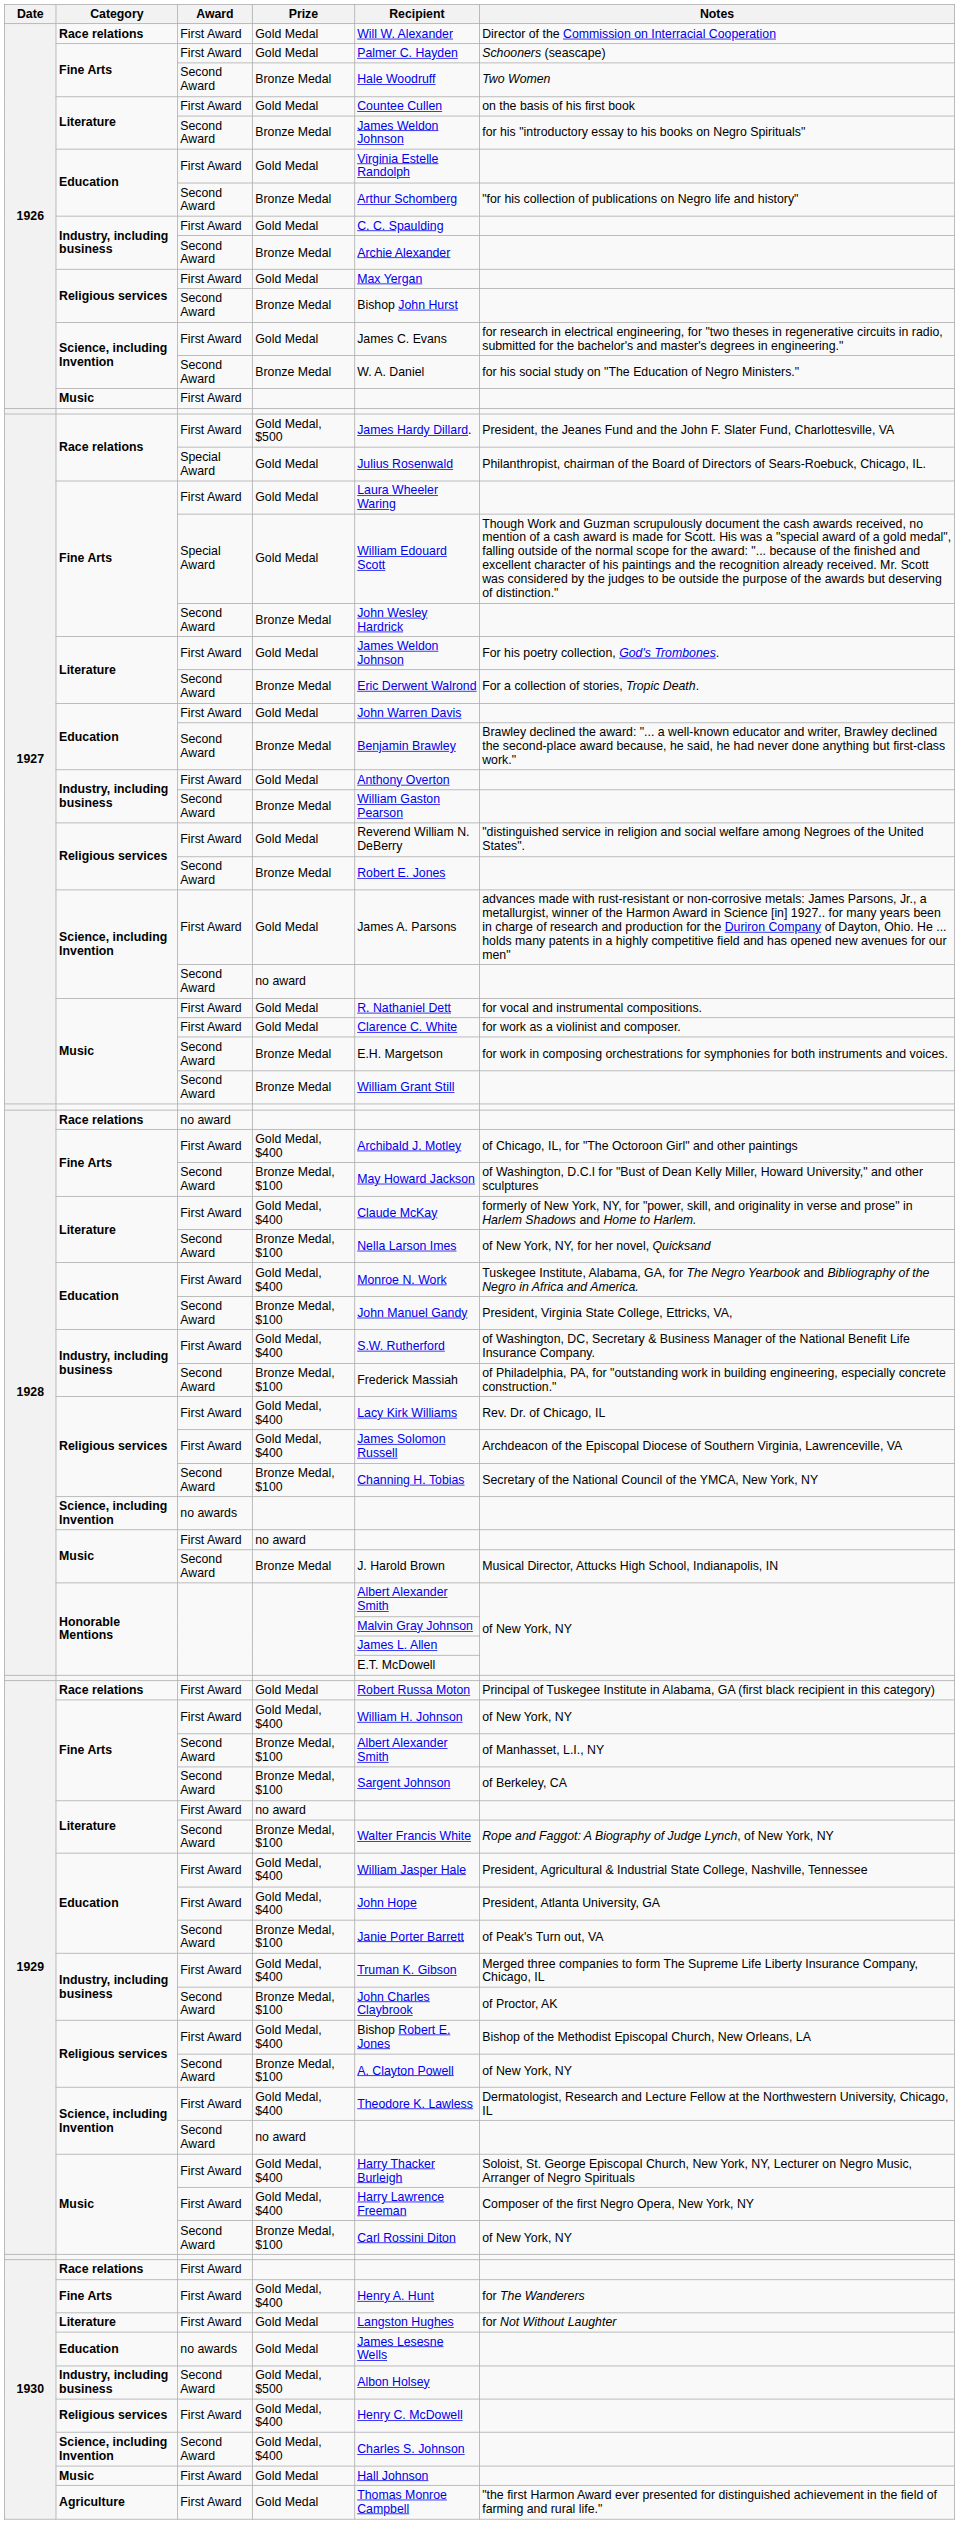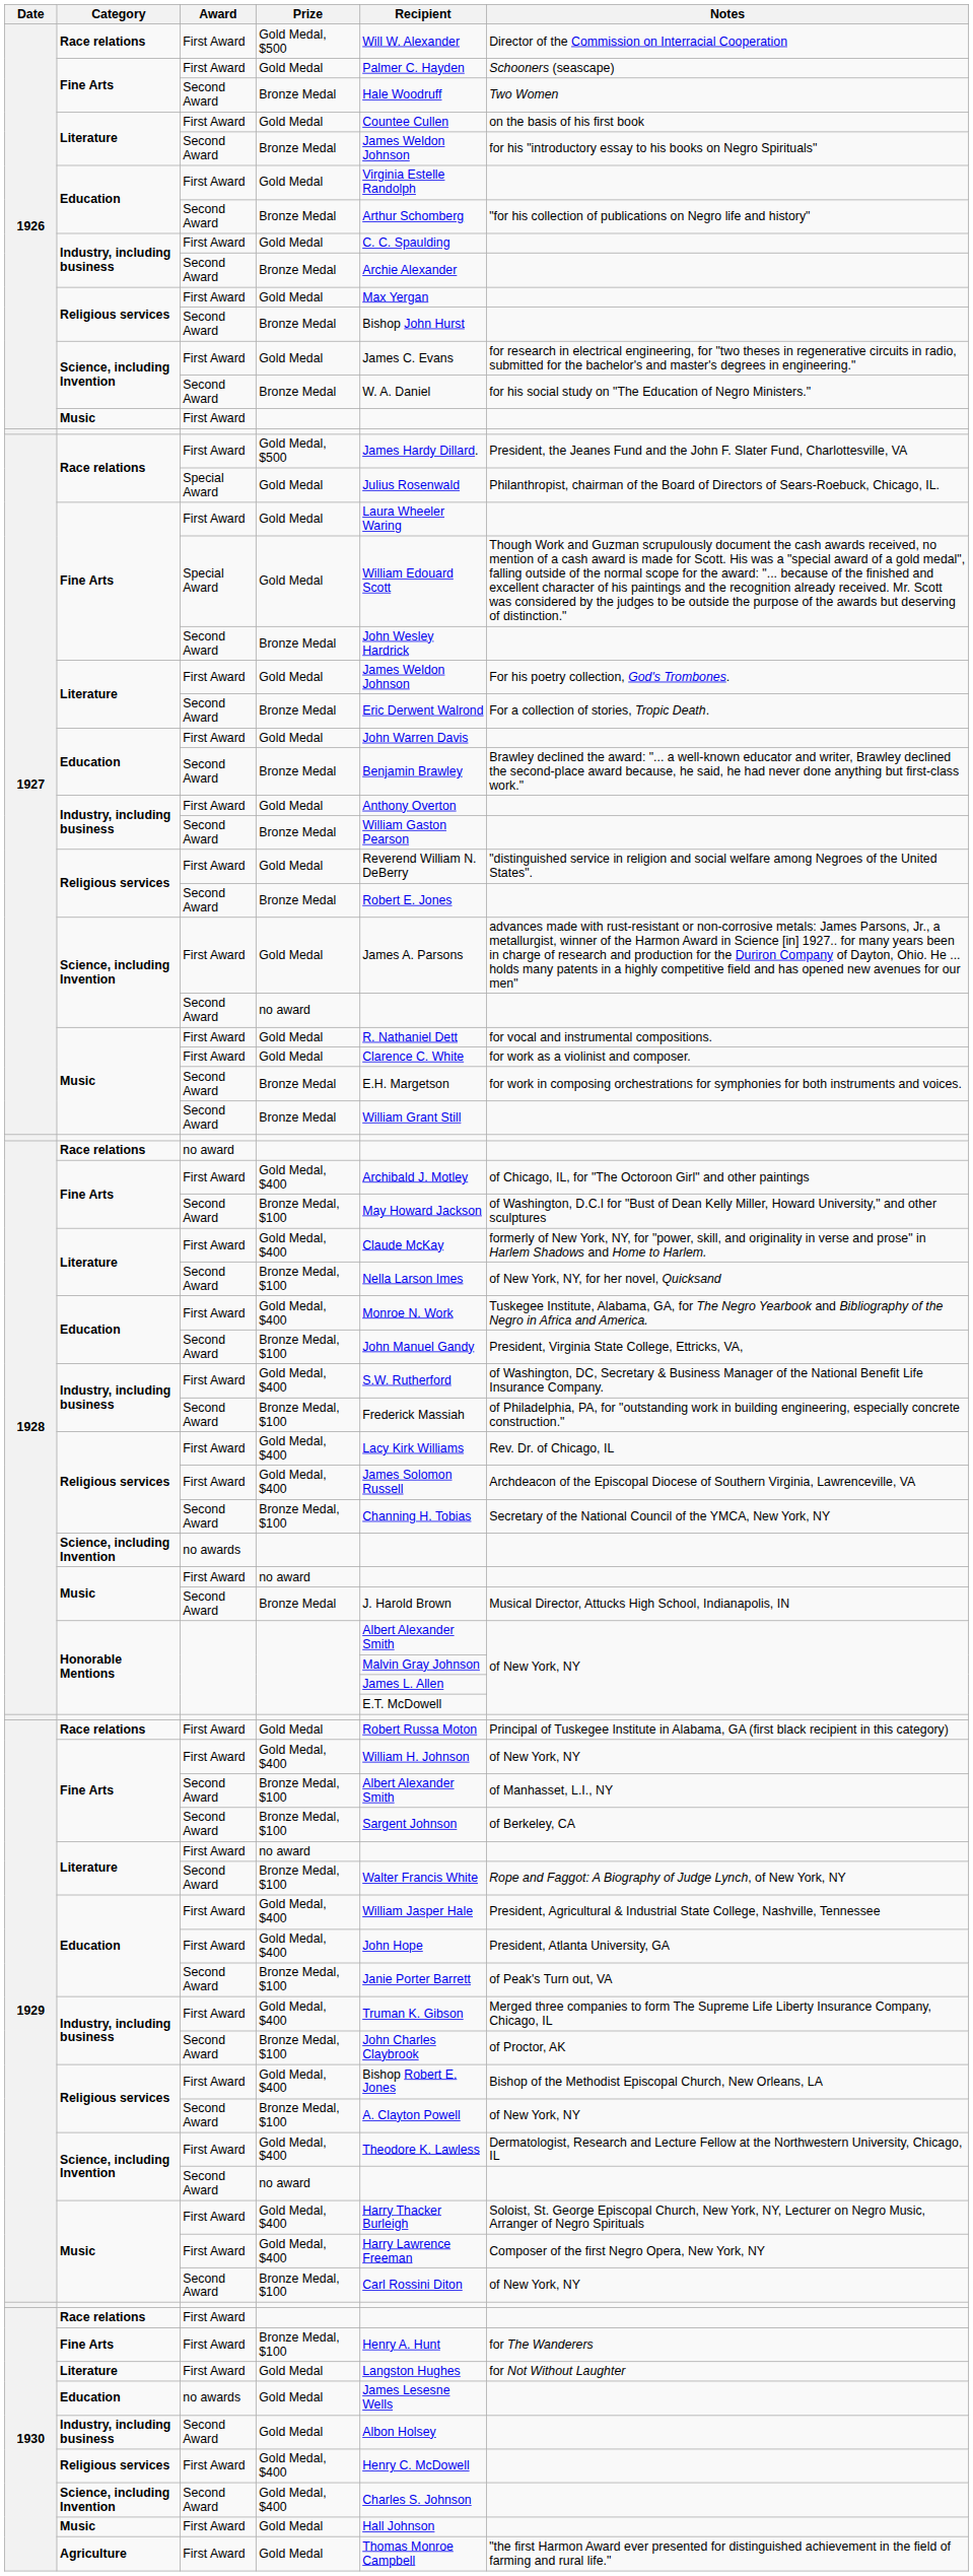 <table class="wikitable sortable mw-collapsible">
 <tr>
 <th style="width:60px;">Date</th>
 <th style="width:150px;">Category</th>
 <th style="width:90px;">Award</th>
 <th style="width:125px;">Prize</th>
 <th style="width:155px;">Recipient</th>
 <th style="width:610px;">Notes</th>
 </tr>
 <tr>
 <th rowspan="14">1926</th>
 <td><strong>Race relations</strong></td>
 <td>First Award</td>
-<td>Gold Medal</td>
+<td>Gold Medal, $500</td>
 <td><a href='#'>Will W. Alexander</a></td>
 <td>Director of the <a href='#'>Commission on Interracial Cooperation</a></td>
 </tr>
 <tr>
 <td rowspan="2"><strong>Fine Arts</strong></td>
 <td>First Award</td>
 <td>Gold Medal</td>
 <td><a href='#'>Palmer C. Hayden</a></td>
 <td><em>Schooners</em> (seascape)</td>
 </tr>
 <tr>
 <td>Second Award</td>
 <td>Bronze Medal</td>
 <td><a href='#'>Hale Woodruff</a></td>
 <td><em>Two Women</em></td>
 </tr>
 <tr>
 <td rowspan="2"><strong>Literature</strong></td>
 <td>First Award</td>
 <td>Gold Medal</td>
 <td><a href='#'>Countee Cullen</a></td>
 <td>on the basis of his first book</td>
 </tr>
 <tr>
 <td>Second Award</td>
 <td>Bronze Medal</td>
 <td><a href='#'>James Weldon Johnson</a></td>
 <td>for his "introductory essay to his books on Negro Spirituals"</td>
 </tr>
 <tr>
 <td rowspan="2"><strong>Education</strong></td>
 <td>First Award</td>
 <td>Gold Medal</td>
 <td><a href='#'>Virginia Estelle Randolph</a></td>
 <td></td>
 </tr>
 <tr>
 <td>Second Award</td>
 <td>Bronze Medal</td>
 <td><a href='#'>Arthur Schomberg</a></td>
 <td>"for his collection of publications on Negro life and history"</td>
 </tr>
 <tr>
 <td rowspan="2"><strong>Industry, including business</strong></td>
 <td>First Award</td>
 <td>Gold Medal</td>
 <td><a href='#'>C. C. Spaulding</a></td>
 <td></td>
 </tr>
 <tr>
 <td>Second Award</td>
 <td>Bronze Medal</td>
 <td><a href='#'>Archie Alexander</a></td>
 <td></td>
 </tr>
 <tr>
 <td rowspan="2"><strong>Religious services</strong></td>
 <td>First Award</td>
 <td>Gold Medal</td>
 <td><a href='#'>Max Yergan</a></td>
 <td></td>
 </tr>
 <tr>
 <td>Second Award</td>
 <td>Bronze Medal</td>
 <td>Bishop <a href='#'>John Hurst</a></td>
 <td></td>
 </tr>
 <tr>
 <td rowspan="2"><strong>Science, including Invention</strong></td>
 <td>First Award</td>
 <td>Gold Medal</td>
 <td>James C. Evans</td>
 <td>for research in electrical engineering, for "two theses in regenerative circuits in radio, submitted for the bachelor's and master's degrees in engineering."</td>
 </tr>
 <tr>
 <td>Second Award</td>
 <td>Bronze Medal</td>
 <td>W. A. Daniel</td>
 <td>for his social study on "The Education of Negro Ministers."</td>
 </tr>
 <tr>
 <td><strong>Music</strong></td>
 <td>First Award</td>
 <td></td>
 <td></td>
 <td></td>
 </tr>
 <tr>
 <th></th>
 <td></td>
 <td></td>
 <td></td>
 <td></td>
 <td></td>
 </tr>
 <tr>
 <th rowspan="19">1927</th>
 <td rowspan="2"><strong>Race relations</strong></td>
 <td>First Award</td>
 <td>Gold Medal, $500</td>
 <td><a href='#'>James Hardy Dillard</a>.</td>
 <td>President, the Jeanes Fund and the John F. Slater Fund, Charlottesville, VA</td>
 </tr>
 <tr>
 <td>Special Award</td>
 <td>Gold Medal</td>
 <td><a href='#'>Julius Rosenwald</a></td>
 <td>Philanthropist, chairman of the Board of Directors of Sears-Roebuck, Chicago, IL.</td>
 </tr>
 <tr>
 <td rowspan="3"><strong>Fine Arts</strong></td>
 <td>First Award</td>
 <td>Gold Medal</td>
 <td><a href='#'>Laura Wheeler Waring</a></td>
 <td></td>
 </tr>
 <tr>
 <td>Special Award</td>
 <td>Gold Medal</td>
 <td><a href='#'>William Edouard Scott</a></td>
 <td>Though Work and Guzman scrupulously document the cash awards received, no mention of a cash award is made for Scott. His was a "special award of a gold medal", falling outside of the normal scope for the award: "... because of the finished and excellent character of his paintings and the recognition already received. Mr. Scott was considered by the judges to be outside the purpose of the awards but deserving of distinction."</td>
 </tr>
 <tr>
 <td>Second Award</td>
 <td>Bronze Medal</td>
 <td><a href='#'>John Wesley Hardrick</a></td>
 <td></td>
 </tr>
 <tr>
 <td rowspan="2"><strong>Literature</strong></td>
 <td>First Award</td>
 <td>Gold Medal</td>
 <td><a href='#'>James Weldon Johnson</a></td>
 <td>For his poetry collection, <em><a href='#'>God's Trombones</a></em>.</td>
 </tr>
 <tr>
 <td>Second Award</td>
 <td>Bronze Medal</td>
 <td><a href='#'>Eric Derwent Walrond</a></td>
 <td>For a collection of stories, <em>Tropic Death</em>.</td>
 </tr>
 <tr>
 <td rowspan="2"><strong>Education</strong></td>
 <td>First Award</td>
 <td>Gold Medal</td>
 <td><a href='#'>John Warren Davis</a></td>
 <td></td>
 </tr>
 <tr>
 <td>Second Award</td>
 <td>Bronze Medal</td>
 <td><a href='#'>Benjamin Brawley</a></td>
 <td>Brawley declined the award: "... a well-known educator and writer, Brawley declined the second-place award because, he said, he had never done anything but first-class work."</td>
 </tr>
 <tr>
 <td rowspan="2"><strong>Industry, including business</strong></td>
 <td>First Award</td>
 <td>Gold Medal</td>
 <td><a href='#'>Anthony Overton</a></td>
 <td></td>
 </tr>
 <tr>
 <td>Second Award</td>
 <td>Bronze Medal</td>
 <td><a href='#'>William Gaston Pearson</a></td>
 <td></td>
 </tr>
 <tr>
 <td rowspan="2"><strong>Religious services</strong></td>
 <td>First Award</td>
 <td>Gold Medal</td>
 <td>Reverend William N. DeBerry</td>
 <td>"distinguished service in religion and social welfare among Negroes of the United States".</td>
 </tr>
 <tr>
 <td>Second Award</td>
 <td>Bronze Medal</td>
 <td><a href='#'>Robert E. Jones</a></td>
 <td></td>
 </tr>
 <tr>
 <td rowspan="2"><strong>Science, including Invention</strong></td>
 <td>First Award</td>
 <td>Gold Medal</td>
 <td>James A. Parsons</td>
 <td>advances made with rust-resistant or non-corrosive metals: James Parsons, Jr., a metallurgist, winner of the Harmon Award in Science [in] 1927.. for many years been in charge of research and production for the <a href='#'>Duriron Company</a> of Dayton, Ohio. He ... holds many patents in a highly competitive field and has opened new avenues for our men"</td>
 </tr>
 <tr>
 <td>Second Award</td>
 <td>no award</td>
 <td></td>
 <td></td>
 </tr>
 <tr>
 <td rowspan="4"><strong>Music</strong></td>
 <td>First Award</td>
 <td>Gold Medal</td>
 <td><a href='#'>R. Nathaniel Dett</a></td>
 <td>for vocal and instrumental compositions.</td>
 </tr>
 <tr>
 <td>First Award</td>
 <td>Gold Medal</td>
 <td><a href='#'>Clarence C. White</a></td>
 <td>for work as a violinist and composer.</td>
 </tr>
 <tr>
 <td>Second Award</td>
 <td>Bronze Medal</td>
 <td>E.H. Margetson</td>
 <td>for work in composing orchestrations for symphonies for both instruments and voices.</td>
 </tr>
 <tr>
 <td>Second Award</td>
 <td>Bronze Medal</td>
 <td><a href='#'>William Grant Still</a></td>
 <td></td>
 </tr>
 <tr>
 <th></th>
 <td></td>
 <td></td>
 <td></td>
 <td></td>
 <td></td>
 </tr>
 <tr>
 <th rowspan="19">1928</th>
 <td><strong>Race relations</strong></td>
 <td>no award</td>
 <td></td>
 <td></td>
 <td></td>
 </tr>
 <tr>
 <td rowspan="2"><strong>Fine Arts</strong></td>
 <td>First Award</td>
 <td>Gold Medal, $400</td>
 <td><a href='#'>Archibald J. Motley</a></td>
 <td>of Chicago, IL, for "The Octoroon Girl" and other paintings</td>
 </tr>
 <tr>
 <td>Second Award</td>
 <td>Bronze Medal, $100</td>
 <td><a href='#'>May Howard Jackson</a></td>
 <td>of Washington, D.C.l for "Bust of Dean Kelly Miller, Howard University," and other sculptures</td>
 </tr>
 <tr>
 <td rowspan="2"><strong>Literature</strong></td>
 <td>First Award</td>
 <td>Gold Medal, $400</td>
 <td><a href='#'>Claude McKay</a></td>
 <td>formerly of New York, NY, for "power, skill, and originality in verse and prose" in <em>Harlem Shadows</em> and <em>Home to Harlem.</em></td>
 </tr>
 <tr>
 <td>Second Award</td>
 <td>Bronze Medal, $100</td>
 <td><a href='#'>Nella Larson Imes</a></td>
 <td>of New York, NY, for her novel, <em>Quicksand</em></td>
 </tr>
 <tr>
 <td rowspan="2"><strong>Education</strong></td>
 <td>First Award</td>
 <td>Gold Medal, $400</td>
 <td><a href='#'>Monroe N. Work</a></td>
 <td>Tuskegee Institute, Alabama, GA, for <em>The Negro Yearbook</em> and <em>Bibliography of the Negro in Africa and America.</em></td>
 </tr>
 <tr>
 <td>Second Award</td>
 <td>Bronze Medal, $100</td>
 <td><a href='#'>John Manuel Gandy</a></td>
 <td>President, Virginia State College, Ettricks, VA,</td>
 </tr>
 <tr>
 <td rowspan="2"><strong>Industry, including business</strong></td>
 <td>First Award</td>
 <td>Gold Medal, $400</td>
 <td><a href='#'>S.W. Rutherford</a></td>
 <td>of Washington, DC, Secretary & Business Manager of the National Benefit Life Insurance Company.</td>
 </tr>
 <tr>
 <td>Second Award</td>
 <td>Bronze Medal, $100</td>
 <td>Frederick Massiah</td>
 <td>of Philadelphia, PA, for "outstanding work in building engineering, especially concrete construction."</td>
 </tr>
 <tr>
 <td rowspan="3"><strong>Religious services</strong></td>
 <td>First Award</td>
 <td>Gold Medal, $400</td>
 <td><a href='#'>Lacy Kirk Williams</a></td>
 <td>Rev. Dr. of Chicago, IL</td>
 </tr>
 <tr>
 <td>First Award</td>
 <td>Gold Medal, $400</td>
 <td><a href='#'>James Solomon Russell</a></td>
 <td>Archdeacon of the Episcopal Diocese of Southern Virginia, Lawrenceville, VA</td>
 </tr>
 <tr>
 <td>Second Award</td>
 <td>Bronze Medal, $100</td>
 <td><a href='#'>Channing H. Tobias</a></td>
 <td>Secretary of the National Council of the YMCA, New York, NY</td>
 </tr>
 <tr>
 <td><strong>Science, including Invention</strong></td>
 <td>no awards</td>
 <td></td>
 <td></td>
 <td></td>
 </tr>
 <tr>
 <td rowspan="2"><strong>Music</strong></td>
 <td>First Award</td>
 <td>no award</td>
 <td></td>
 <td></td>
 </tr>
 <tr>
 <td>Second Award</td>
 <td>Bronze Medal</td>
 <td>J. Harold Brown</td>
 <td>Musical Director, Attucks High School, Indianapolis, IN</td>
 </tr>
 <tr>
 <td rowspan="4"><strong>Honorable Mentions</strong></td>
 <td rowspan="4"></td>
 <td rowspan="4"></td>
 <td><a href='#'>Albert Alexander Smith</a></td>
 <td rowspan="4">of New York, NY</td>
 </tr>
 <tr>
 <td><a href='#'>Malvin Gray Johnson</a></td>
 </tr>
 <tr>
 <td><a href='#'>James L. Allen</a></td>
 </tr>
 <tr>
 <td>E.T. McDowell</td>
 </tr>
 <tr>
 <th></th>
 <td></td>
 <td></td>
 <td></td>
 <td></td>
 <td></td>
 </tr>
 <tr>
 <th rowspan="18">1929</th>
 <td><strong>Race relations</strong></td>
 <td>First Award</td>
 <td>Gold Medal</td>
 <td><a href='#'>Robert Russa Moton</a></td>
 <td>Principal of Tuskegee Institute in Alabama, GA (first black recipient in this category)</td>
 </tr>
 <tr>
 <td rowspan="3"><strong>Fine Arts</strong></td>
 <td>First Award</td>
 <td>Gold Medal, $400</td>
 <td><a href='#'>William H. Johnson</a></td>
 <td>of New York, NY</td>
 </tr>
 <tr>
 <td>Second Award</td>
 <td>Bronze Medal, $100</td>
 <td><a href='#'>Albert Alexander Smith</a></td>
 <td>of Manhasset, L.I., NY</td>
 </tr>
 <tr>
 <td>Second Award</td>
 <td>Bronze Medal, $100</td>
 <td><a href='#'>Sargent Johnson</a></td>
 <td>of Berkeley, CA</td>
 </tr>
 <tr>
 <td rowspan="2"><strong>Literature</strong></td>
 <td>First Award</td>
 <td>no award</td>
 <td></td>
 <td></td>
 </tr>
 <tr>
 <td>Second Award</td>
 <td>Bronze Medal, $100</td>
 <td><a href='#'>Walter Francis White</a></td>
 <td><em>Rope and Faggot: A Biography of Judge Lynch</em>, of New York, NY<em></em></td>
 </tr>
 <tr>
 <td rowspan="3"><strong>Education</strong></td>
 <td>First Award</td>
 <td>Gold Medal, $400</td>
 <td><a href='#'>William Jasper Hale</a></td>
 <td>President, Agricultural & Industrial State College, Nashville, Tennessee</td>
 </tr>
 <tr>
 <td>First Award</td>
 <td>Gold Medal, $400</td>
 <td><a href='#'>John Hope</a></td>
 <td>President, Atlanta University, GA</td>
 </tr>
 <tr>
 <td>Second Award</td>
 <td>Bronze Medal, $100</td>
 <td><a href='#'>Janie Porter Barrett</a></td>
 <td>of Peak's Turn out, VA</td>
 </tr>
 <tr>
 <td rowspan="2"><strong>Industry, including business</strong></td>
 <td>First Award</td>
 <td>Gold Medal, $400</td>
 <td><a href='#'>Truman K. Gibson</a></td>
 <td>Merged three companies to form The Supreme Life Liberty Insurance Company, Chicago, IL</td>
 </tr>
 <tr>
 <td>Second Award</td>
 <td>Bronze Medal, $100</td>
 <td><a href='#'>John Charles Claybrook</a></td>
 <td>of Proctor, AK</td>
 </tr>
 <tr>
 <td rowspan="2"><strong>Religious services</strong></td>
 <td>First Award</td>
 <td>Gold Medal, $400</td>
 <td>Bishop <a href='#'>Robert E. Jones</a></td>
 <td>Bishop of the Methodist Episcopal Church, New Orleans, LA</td>
 </tr>
 <tr>
 <td>Second Award</td>
 <td>Bronze Medal, $100</td>
 <td><a href='#'>A. Clayton Powell</a></td>
 <td>of New York, NY</td>
 </tr>
 <tr>
 <td rowspan="2"><strong>Science, including Invention</strong></td>
 <td>First Award</td>
 <td>Gold Medal, $400</td>
 <td><a href='#'>Theodore K. Lawless</a></td>
 <td>Dermatologist, Research and Lecture Fellow at the Northwestern University, Chicago, IL</td>
 </tr>
 <tr>
 <td>Second Award</td>
 <td>no award</td>
 <td></td>
 <td></td>
 </tr>
 <tr>
 <td rowspan="3"><strong>Music</strong></td>
 <td>First Award</td>
 <td>Gold Medal, $400</td>
 <td><a href='#'>Harry Thacker Burleigh</a></td>
 <td>Soloist, St. George Episcopal Church, New York, NY, Lecturer on Negro Music, Arranger of Negro Spirituals</td>
 </tr>
 <tr>
 <td>First Award</td>
 <td>Gold Medal, $400</td>
 <td><a href='#'>Harry Lawrence Freeman</a></td>
 <td>Composer of the first Negro Opera, New York, NY</td>
 </tr>
 <tr>
 <td>Second Award</td>
 <td>Bronze Medal, $100</td>
 <td><a href='#'>Carl Rossini Diton</a></td>
 <td>of New York, NY</td>
 </tr>
 <tr>
 <th></th>
 <td></td>
 <td></td>
 <td></td>
 <td></td>
 <td></td>
 </tr>
 <tr>
 <th rowspan="9">1930</th>
 <td><strong>Race relations</strong></td>
 <td>First Award</td>
 <td></td>
 <td></td>
 <td></td>
 </tr>
 <tr>
 <td><strong>Fine Arts</strong></td>
 <td>First Award</td>
-<td>Gold Medal, $400</td>
+<td>Bronze Medal, $100</td>
 <td><a href='#'>Henry A. Hunt</a></td>
 <td>for <em>The Wanderers</em></td>
 </tr>
 <tr>
 <td><strong>Literature</strong></td>
 <td>First Award</td>
 <td>Gold Medal</td>
 <td><a href='#'>Langston Hughes</a></td>
 <td>for <em>Not Without Laughter</em></td>
 </tr>
 <tr>
 <td><strong>Education</strong></td>
 <td>no awards</td>
 <td>Gold Medal</td>
 <td><a href='#'>James Lesesne Wells</a></td>
 <td></td>
 </tr>
 <tr>
 <td><strong>Industry, including business</strong></td>
 <td>Second Award</td>
-<td>Gold Medal, $500</td>
+<td>Gold Medal</td>
 <td><a href='#'>Albon Holsey</a></td>
 <td></td>
 </tr>
 <tr>
 <td><strong>Religious services</strong></td>
 <td>First Award</td>
 <td>Gold Medal, $400</td>
 <td><a href='#'>Henry C. McDowell</a></td>
 <td></td>
 </tr>
 <tr>
 <td><strong>Science, including Invention</strong></td>
 <td>Second Award</td>
 <td>Gold Medal, $400</td>
 <td><a href='#'>Charles S. Johnson</a></td>
 <td></td>
 </tr>
 <tr>
 <td><strong>Music</strong></td>
 <td>First Award</td>
 <td>Gold Medal</td>
 <td><a href='#'>Hall Johnson</a></td>
 <td></td>
 </tr>
 <tr>
 <td><strong>Agriculture</strong></td>
 <td>First Award</td>
 <td>Gold Medal</td>
 <td><a href='#'>Thomas Monroe Campbell</a></td>
 <td>"the first Harmon Award ever presented for distinguished achievement in the field of farming and rural life."</td>
 </tr>
 </table>
